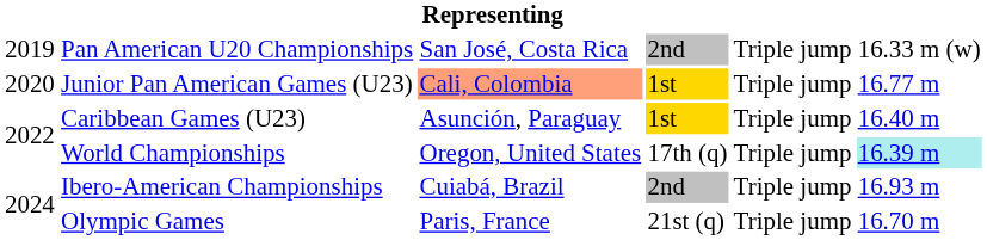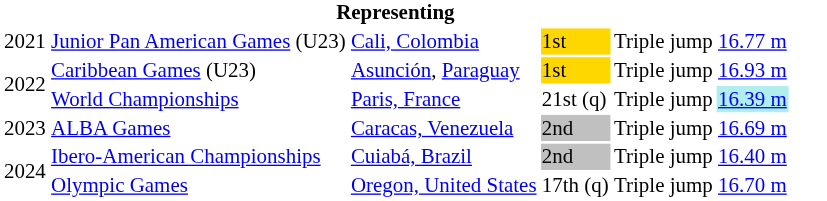 <table>
 <tr>
 <th colspan="6">Representing </th>
 </tr>
 <tr>
-<td>2019</td>
-<td><a href='#'>Pan American U20 Championships</a></td>
-<td><a href='#'>San José, Costa Rica</a></td>
-<td bgcolor=silver>2nd</td>
-<td>Triple jump</td>
-<td>16.33 m (w)</td>
-</tr>
-<tr>
-<td>2020</td>
+<td>2021</td>
 <td><a href='#'>Junior Pan American Games</a> (U23)</td>
-<td style="background: lightsalmon;"><a href='#'>Cali, Colombia</a></td>
+<td><a href='#'>Cali, Colombia</a></td>
 <td bgcolor=gold>1st</td>
 <td>Triple jump</td>
 <td><a href='#'>16.77 m</a></td>
 </tr>
 <tr>
 <td rowspan=2>2022</td>
 <td><a href='#'>Caribbean Games</a> (U23)</td>
 <td><a href='#'>Asunción</a>, <a href='#'>Paraguay</a></td>
 <td bgcolor=gold>1st</td>
 <td>Triple jump</td>
-<td><a href='#'>16.40 m</a></td>
+<td><a href='#'>16.93 m</a></td>
 </tr>
 <tr>
 <td><a href='#'>World Championships</a></td>
-<td><a href='#'>Oregon, United States</a></td>
-<td>17th (q)</td>
+<td><a href='#'>Paris, France</a></td>
+<td>21st (q)</td>
 <td>Triple jump</td>
 <td style="background: paleturquoise;"><a href='#'>16.39 m</a></td>
+</tr>
+<tr>
+<td>2023</td>
+<td><a href='#'>ALBA Games</a></td>
+<td><a href='#'>Caracas, Venezuela</a></td>
+<td bgcolor=silver>2nd</td>
+<td>Triple jump</td>
+<td><a href='#'>16.69 m</a></td>
 </tr>
 <tr>
 <td rowspan=2>2024</td>
 <td><a href='#'>Ibero-American Championships</a></td>
 <td><a href='#'>Cuiabá, Brazil</a></td>
 <td bgcolor=silver>2nd</td>
 <td>Triple jump</td>
-<td><a href='#'>16.93 m</a></td>
+<td><a href='#'>16.40 m</a></td>
 </tr>
 <tr>
 <td><a href='#'>Olympic Games</a></td>
-<td><a href='#'>Paris, France</a></td>
-<td>21st (q)</td>
+<td><a href='#'>Oregon, United States</a></td>
+<td>17th (q)</td>
 <td>Triple jump</td>
 <td><a href='#'>16.70 m</a></td>
 </tr>
 </table>
